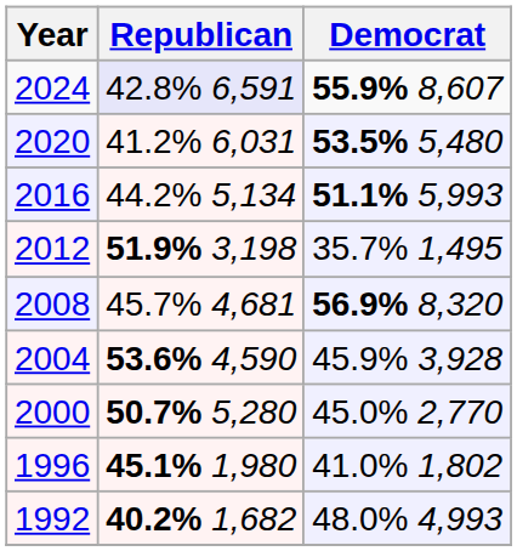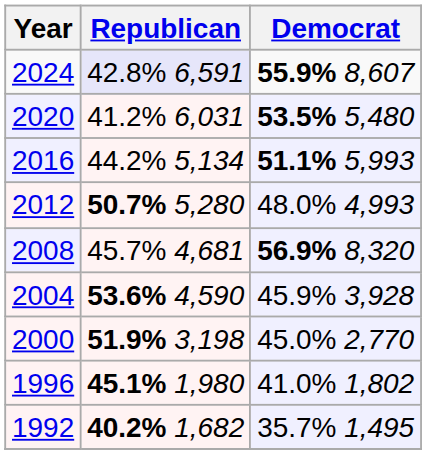 <table class="wikitable" style="float:right; font-size:95%;">
 <tr bgcolor=lightgrey>
 <th>Year</th>
 <th><a href='#'>Republican</a></th>
 <th><a href='#'>Democrat</a></th>
 </tr>
 <tr>
 <td><a href='#'>2024</a></td>
 <td style="background: lavender;">42.8% <em>6,591</em></td>
 <td><strong>55.9%</strong> <em>8,607</em></td>
 </tr>
 <tr>
 <td align="center" bgcolor="#f0f0ff"><a href='#'>2020</a></td>
 <td align="center" bgcolor="#fff3f3">41.2% <em>6,031</em></td>
 <td align="center" bgcolor="#f0f0ff"><strong>53.5%</strong> <em>5,480</em></td>
 </tr>
 <tr>
 <td align="center" bgcolor="#f0f0ff"><a href='#'>2016</a></td>
 <td align="center" bgcolor="#fff3f3">44.2% <em>5,134</em></td>
 <td align="center" bgcolor="#f0f0ff"><strong>51.1%</strong> <em>5,993</em></td>
 </tr>
 <tr>
 <td align="center" bgcolor="#fff3f3"><a href='#'>2012</a></td>
-<td align="center" bgcolor="#fff3f3"><strong>51.9%</strong> <em>3,198</em></td>
-<td align="center" bgcolor="#f0f0ff">35.7% <em>1,495</em></td>
+<td align="center" bgcolor="#fff3f3"><strong>50.7%</strong> <em>5,280</em></td>
+<td align="center" bgcolor="#f0f0ff">48.0% <em>4,993</em></td>
 </tr>
 <tr>
 <td align="center" bgcolor="#f0f0ff"><a href='#'>2008</a></td>
 <td align="center" bgcolor="#fff3f3">45.7% <em>4,681</em></td>
 <td align="center" bgcolor="#f0f0ff"><strong>56.9%</strong> <em>8,320</em></td>
 </tr>
 <tr>
 <td align="center" bgcolor="#fff3f3"><a href='#'>2004</a></td>
 <td align="center" bgcolor="#fff3f3"><strong>53.6%</strong> <em>4,590</em></td>
 <td align="center" bgcolor="#f0f0ff">45.9% <em>3,928</em></td>
 </tr>
 <tr>
 <td align="center" bgcolor="#fff3f3"><a href='#'>2000</a></td>
-<td align="center" bgcolor="#fff3f3"><strong>50.7%</strong> <em>5,280</em></td>
+<td align="center" bgcolor="#fff3f3"><strong>51.9%</strong> <em>3,198</em></td>
 <td align="center" bgcolor="#f0f0ff">45.0% <em>2,770</em></td>
 </tr>
 <tr>
 <td align="center" bgcolor="#fff3f3"><a href='#'>1996</a></td>
 <td align="center" bgcolor="#fff3f3"><strong>45.1%</strong> <em>1,980</em></td>
 <td align="center" bgcolor="#f0f0ff">41.0% <em>1,802</em></td>
 </tr>
 <tr>
 <td align="center" bgcolor="#fff3f3"><a href='#'>1992</a></td>
 <td align="center" bgcolor="#fff3f3"><strong>40.2%</strong> <em>1,682</em></td>
-<td align="center" bgcolor="#f0f0ff">48.0% <em>4,993</em></td>
+<td align="center" bgcolor="#f0f0ff">35.7% <em>1,495</em></td>
 </tr>
 <tr>
 </tr>
 </table>
